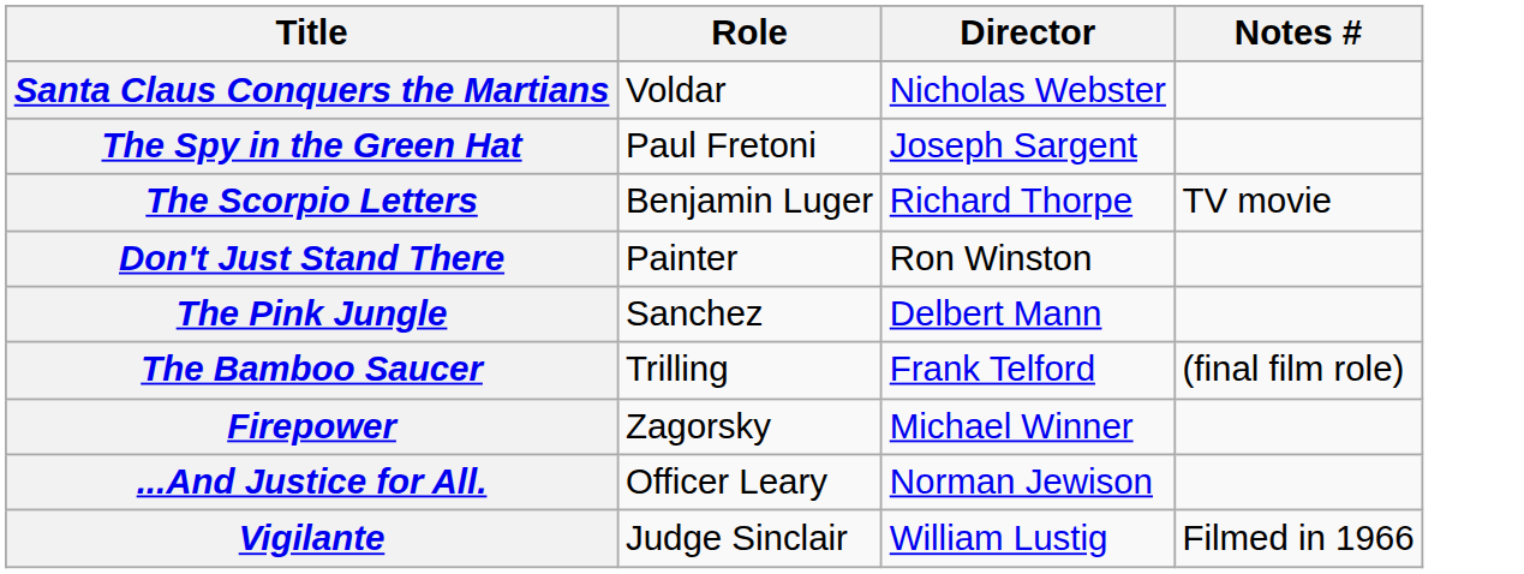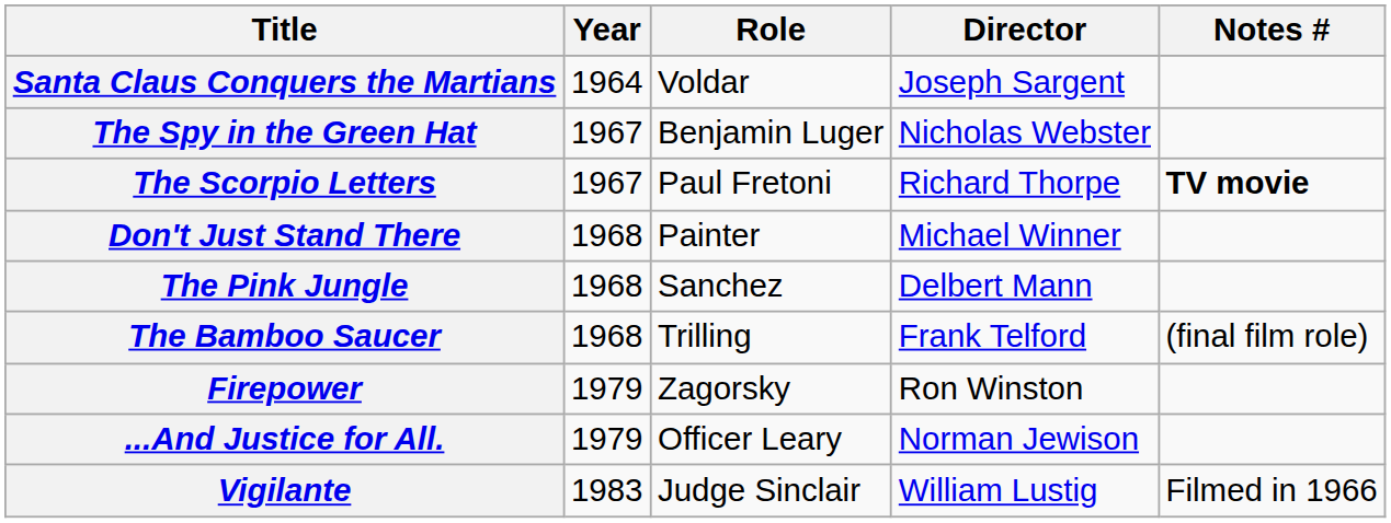 <table class="wikitable plainrowheaders sortable">
 <tr>
 <th scope="col">Title</th>
+<th scope="col">Year</th>
 <th scope="col">Role</th>
 <th scope="col">Director</th>
 <th scope="col" class="unsortable">Notes #</th>
 </tr>
 <tr>
 <th scope="row"><em><a href='#'>Santa Claus Conquers the Martians</a></em></th>
+<td>1964</td>
 <td>Voldar</td>
+<td><a href='#'>Joseph Sargent</a></td>
+<td></td>
+</tr>
+<tr>
+<th scope="row"><em><a href='#'>The Spy in the Green Hat</a></em></th>
+<td>1967</td>
+<td>Benjamin Luger</td>
 <td><a href='#'>Nicholas Webster</a></td>
 <td></td>
 </tr>
 <tr>
-<th scope="row"><em><a href='#'>The Spy in the Green Hat</a></em></th>
+<th scope="row"><em><a href='#'>The Scorpio Letters</a></em></th>
+<td>1967</td>
 <td>Paul Fretoni</td>
-<td><a href='#'>Joseph Sargent</a></td>
-<td></td>
-</tr>
-<tr>
-<th scope="row"><em><a href='#'>The Scorpio Letters</a></em></th>
-<td>Benjamin Luger</td>
 <td><a href='#'>Richard Thorpe</a></td>
-<td>TV movie</td>
+<td><strong>TV movie</strong></td>
 </tr>
 <tr>
 <th scope="row"><em><a href='#'>Don't Just Stand There</a></em></th>
+<td>1968</td>
 <td>Painter</td>
-<td>Ron Winston</td>
+<td><a href='#'>Michael Winner</a></td>
 <td></td>
 </tr>
 <tr>
 <th scope="row"><em><a href='#'>The Pink Jungle</a></em></th>
+<td>1968</td>
 <td>Sanchez</td>
 <td><a href='#'>Delbert Mann</a></td>
 <td></td>
 </tr>
 <tr>
 <th scope="row"><em><a href='#'>The Bamboo Saucer</a></em></th>
+<td>1968</td>
 <td>Trilling</td>
 <td><a href='#'>Frank Telford</a></td>
 <td>(final film role)</td>
 </tr>
 <tr>
 <th scope="row"><em><a href='#'>Firepower</a></em></th>
+<td>1979</td>
 <td>Zagorsky</td>
-<td><a href='#'>Michael Winner</a></td>
+<td>Ron Winston</td>
 <td></td>
 </tr>
 <tr>
 <th scope="row"><em><a href='#'>...And Justice for All.</a></em></th>
+<td>1979</td>
 <td>Officer Leary</td>
 <td><a href='#'>Norman Jewison</a></td>
 <td></td>
 </tr>
 <tr>
 <th scope="row"><em><a href='#'>Vigilante</a></em></th>
+<td>1983</td>
 <td>Judge Sinclair</td>
 <td><a href='#'>William Lustig</a></td>
 <td>Filmed in 1966</td>
 </tr>
 </table>
